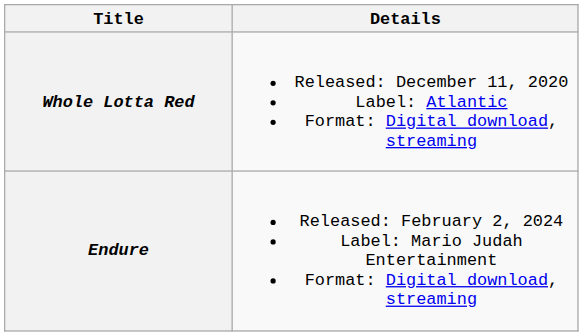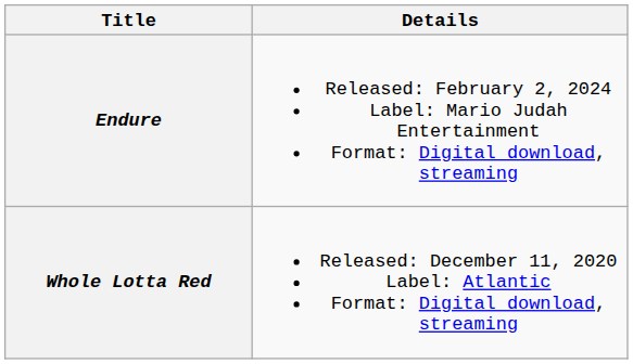 <table class="wikitable plainrowheaders" style="text-align:center;">
 <tr>
 <th scope="col" style="width:13em">Title</th>
 <th scope="col" style="width:20em;">Details</th>
 </tr>
 <tr>
+<th scope="row"><em>Endure</em></th>
+<td><br><ul><li>Released: February 2, 2024</li><li>Label: Mario Judah Entertainment</li><li>Format: <a href='#'>Digital download</a>, <a href='#'>streaming</a></li></ul></td>
+</tr>
+<tr>
 <th scope="row"><em>Whole Lotta Red</em></th>
 <td><br><ul><li>Released: December 11, 2020</li><li>Label: <a href='#'>Atlantic</a></li><li>Format: <a href='#'>Digital download</a>, <a href='#'>streaming</a></li></ul></td>
 </tr>
-<tr>
-<th scope="row"><em>Endure</em></th>
-<td><br><ul><li>Released: February 2, 2024</li><li>Label: Mario Judah Entertainment</li><li>Format: <a href='#'>Digital download</a>, <a href='#'>streaming</a></li></ul></td>
-</tr>
 </table>
